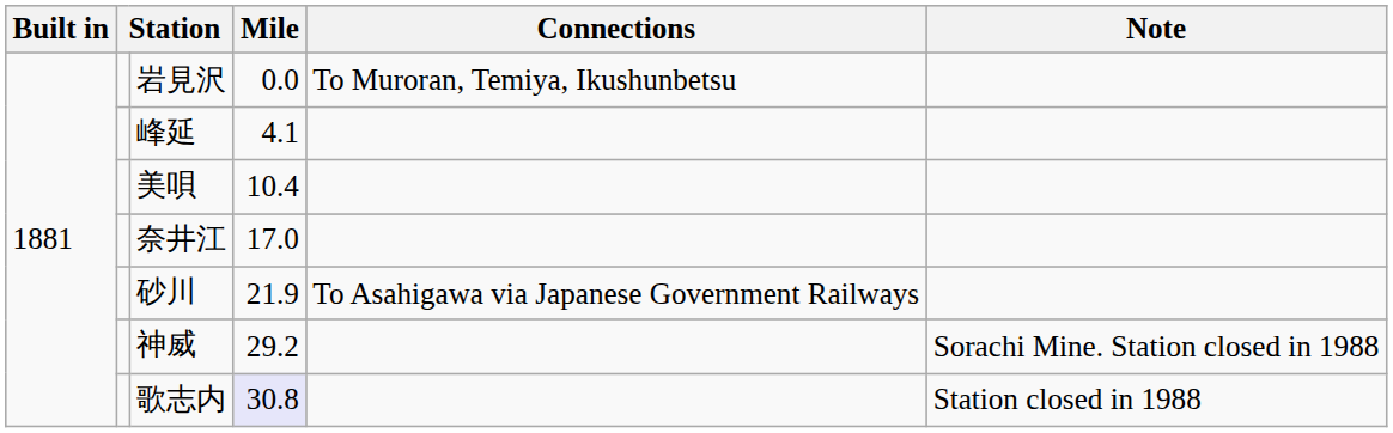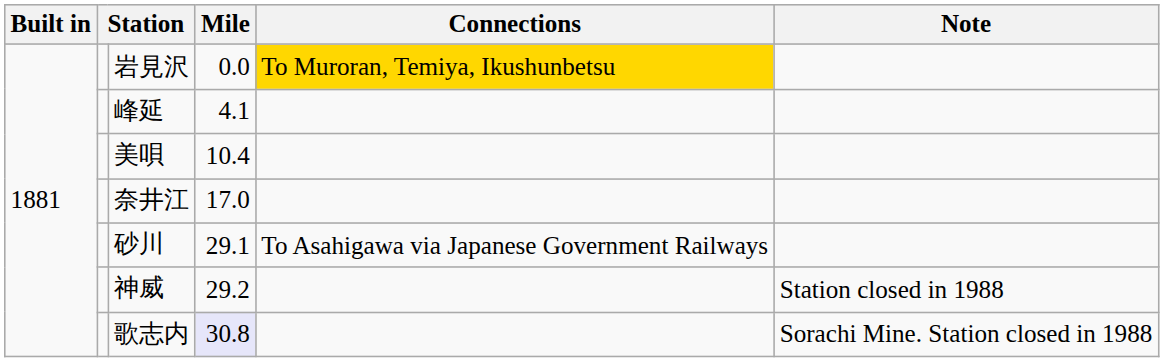 <table class=wikitable>
 <tr>
 <th>Built in</th>
 <th colspan=2>Station</th>
 <th>Mile</th>
 <th>Connections</th>
 <th>Note</th>
 </tr>
 <tr>
 <td rowspan=7>1881</td>
 <td></td>
 <td>岩見沢</td>
 <td style="text-align:right">0.0</td>
-<td>To Muroran, Temiya, Ikushunbetsu</td>
+<td style="background: gold;">To Muroran, Temiya, Ikushunbetsu</td>
 <td></td>
 </tr>
 <tr>
 <td></td>
 <td>峰延</td>
 <td style="text-align:right">4.1</td>
 <td></td>
 <td></td>
 </tr>
 <tr>
 <td></td>
 <td>美唄</td>
 <td style="text-align:right">10.4</td>
 <td></td>
 <td></td>
 </tr>
 <tr>
 <td></td>
 <td>奈井江</td>
 <td style="text-align:right">17.0</td>
 <td></td>
 <td></td>
 </tr>
 <tr>
 <td></td>
 <td>砂川</td>
-<td style="text-align:right">21.9</td>
+<td style="text-align:right">29.1</td>
 <td>To Asahigawa via Japanese Government Railways</td>
 <td></td>
 </tr>
 <tr>
 <td></td>
 <td>神威</td>
 <td style="text-align:right">29.2</td>
 <td></td>
-<td>Sorachi Mine. Station closed in 1988</td>
+<td>Station closed in 1988</td>
 </tr>
 <tr>
 <td></td>
 <td>歌志内</td>
 <td style="background: lavender; text-align:right">30.8</td>
 <td></td>
-<td>Station closed in 1988</td>
+<td>Sorachi Mine. Station closed in 1988</td>
 </tr>
 </table>
